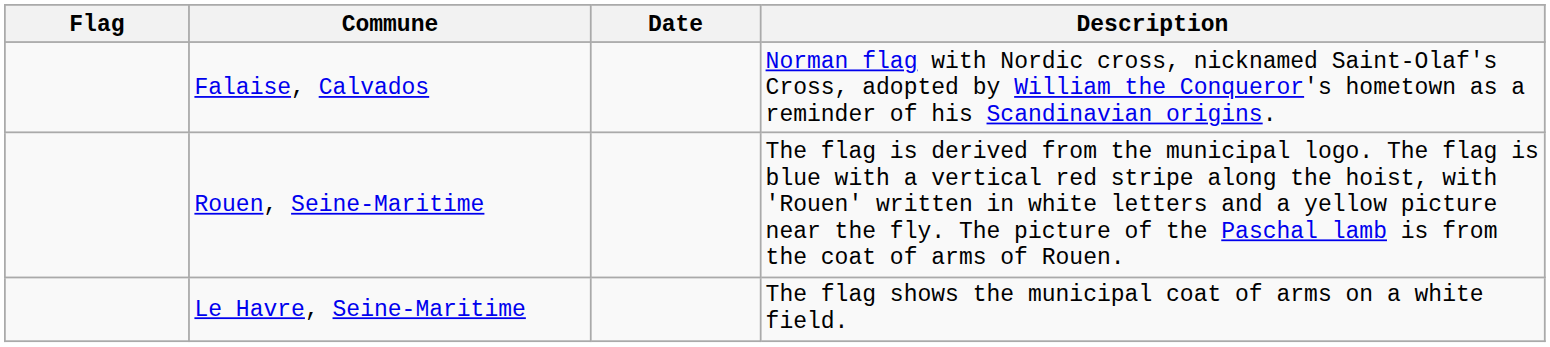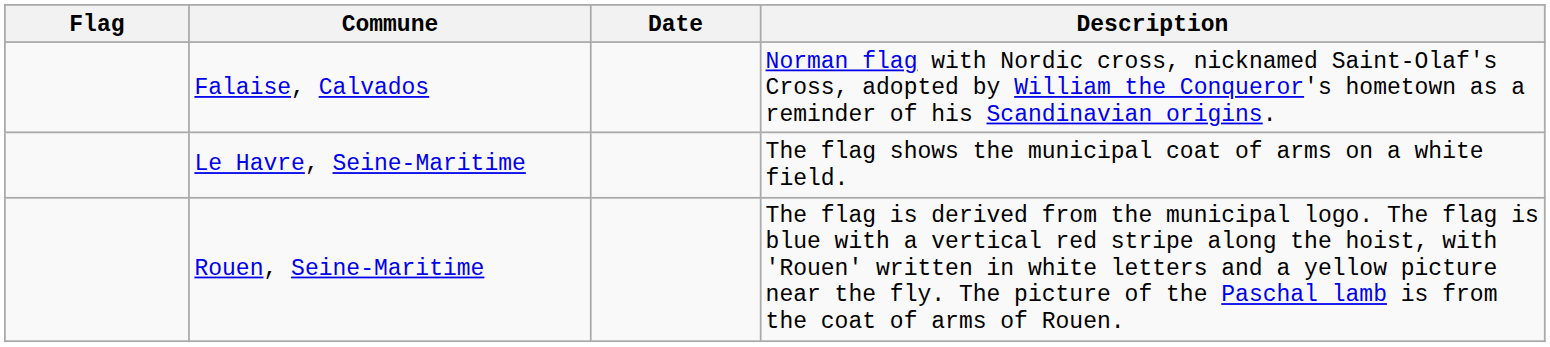 <table class="wikitable">
 <tr style="background:#efefef;">
 <th style="width:110px;">Flag</th>
 <th style="width:250px;">Commune</th>
 <th style="width:100px;">Date</th>
 <th style="width:500px;">Description</th>
 </tr>
 <tr>
 <td></td>
 <td><a href='#'>Falaise</a>, <a href='#'>Calvados</a></td>
 <td></td>
 <td><a href='#'>Norman flag</a> with Nordic cross, nicknamed Saint-Olaf's Cross, adopted by <a href='#'>William the Conqueror</a>'s hometown as a reminder of his <a href='#'>Scandinavian origins</a>.</td>
 </tr>
 <tr>
 <td></td>
+<td><a href='#'>Le Havre</a>, <a href='#'>Seine-Maritime</a></td>
+<td></td>
+<td>The flag shows the municipal coat of arms on a white field.</td>
+</tr>
+<tr>
+<td></td>
 <td><a href='#'>Rouen</a>, <a href='#'>Seine-Maritime</a></td>
 <td></td>
 <td>The flag is derived from the municipal logo. The flag is blue with a vertical red stripe along the hoist, with 'Rouen' written in white letters and a yellow picture near the fly. The picture of the <a href='#'>Paschal lamb</a> is from the coat of arms of Rouen.</td>
 </tr>
-<tr>
-<td></td>
-<td><a href='#'>Le Havre</a>, <a href='#'>Seine-Maritime</a></td>
-<td></td>
-<td>The flag shows the municipal coat of arms on a white field.</td>
-</tr>
 </table>
